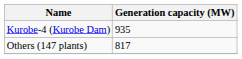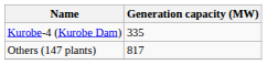 <table class="wikitable">
 <tr>
 <th>Name</th>
 <th>Generation capacity (MW)</th>
 </tr>
 <tr>
 <td><a href='#'>Kurobe</a>-4 (<a href='#'>Kurobe Dam</a>)</td>
-<td>935</td>
+<td>335</td>
 </tr>
 <tr>
 <td>Others (147 plants)</td>
 <td>817</td>
 </tr>
 <tr>
 </tr>
 </table>
